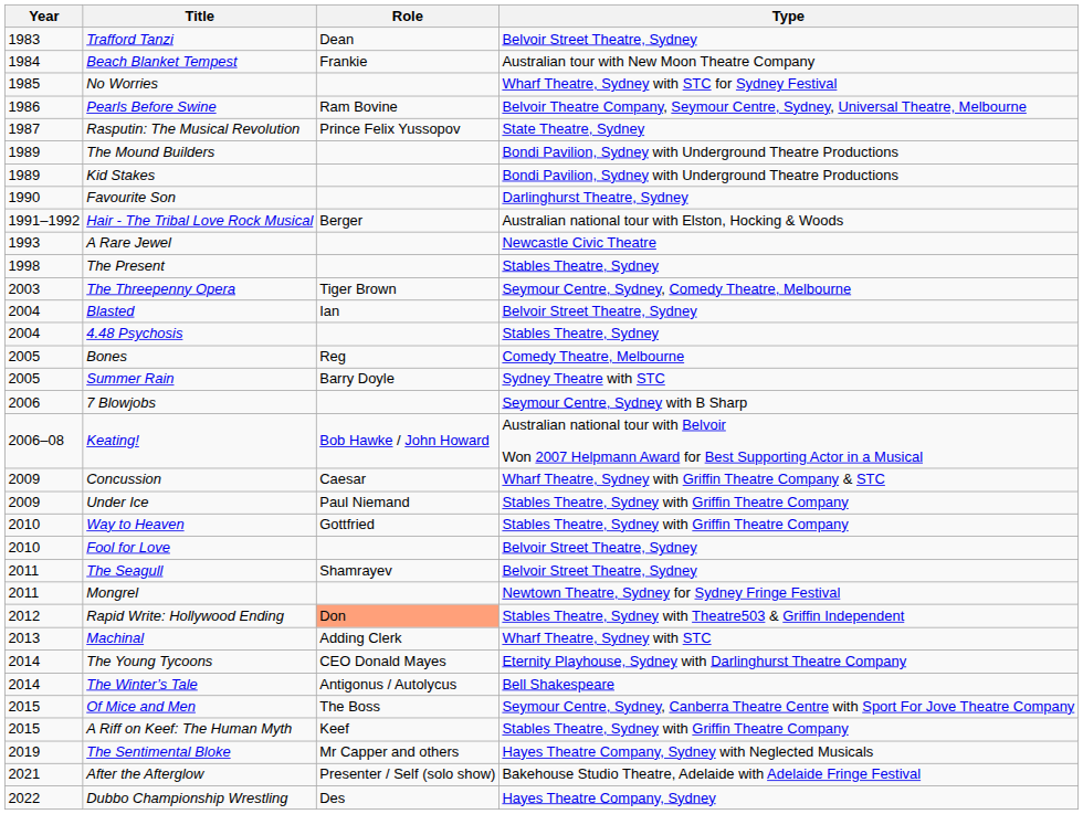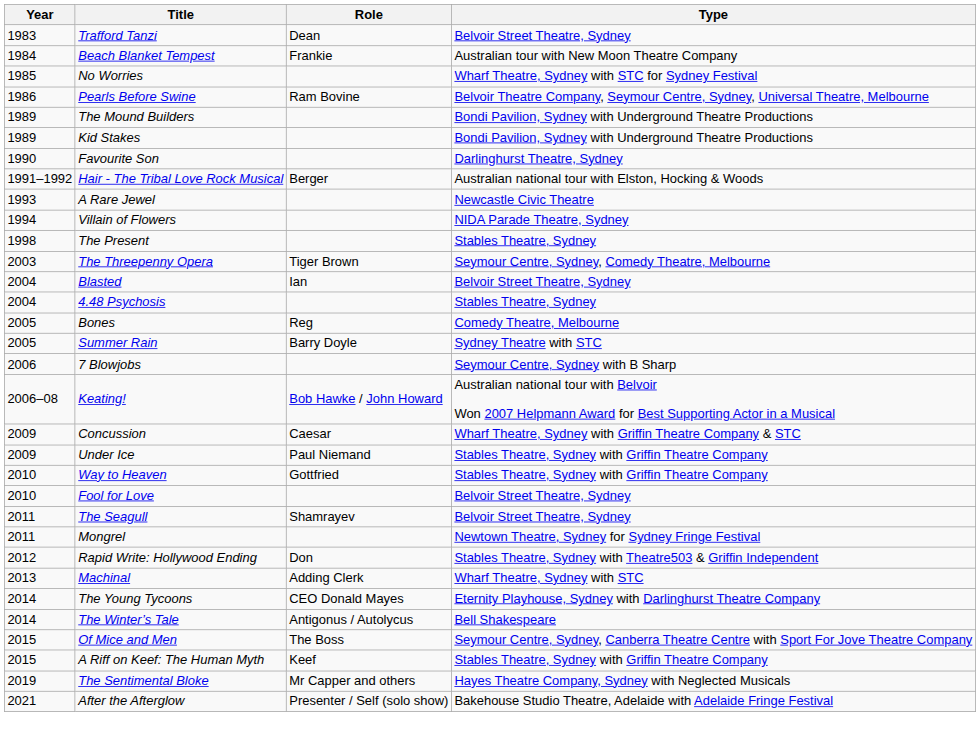 <table class="wikitable">
 <tr>
 <th>Year</th>
 <th>Title</th>
 <th>Role</th>
 <th>Type</th>
 </tr>
 <tr>
 <td>1983</td>
 <td><em><a href='#'>Trafford Tanzi</a></em></td>
 <td>Dean</td>
 <td><a href='#'>Belvoir Street Theatre, Sydney</a></td>
 </tr>
 <tr>
 <td>1984</td>
 <td><em><a href='#'>Beach Blanket Tempest</a></em></td>
 <td>Frankie</td>
 <td>Australian tour with New Moon Theatre Company</td>
 </tr>
 <tr>
 <td>1985</td>
 <td><em>No Worries</em></td>
 <td></td>
 <td><a href='#'>Wharf Theatre, Sydney</a> with <a href='#'>STC</a> for <a href='#'>Sydney Festival</a></td>
 </tr>
 <tr>
 <td>1986</td>
 <td><em><a href='#'>Pearls Before Swine</a></em></td>
 <td>Ram Bovine</td>
 <td><a href='#'>Belvoir Theatre Company</a>, <a href='#'>Seymour Centre, Sydney</a>, <a href='#'>Universal Theatre, Melbourne</a></td>
 </tr>
 <tr>
-<td>1987</td>
-<td><em>Rasputin: The Musical Revolution</em></td>
-<td>Prince Felix Yussopov</td>
-<td><a href='#'>State Theatre, Sydney</a></td>
-</tr>
-<tr>
 <td>1989</td>
 <td><em>The Mound Builders</em></td>
 <td></td>
 <td><a href='#'>Bondi Pavilion, Sydney</a> with Underground Theatre Productions</td>
 </tr>
 <tr>
 <td>1989</td>
 <td><em>Kid Stakes</em></td>
 <td></td>
 <td><a href='#'>Bondi Pavilion, Sydney</a> with Underground Theatre Productions</td>
 </tr>
 <tr>
 <td>1990</td>
 <td><em>Favourite Son</em></td>
 <td></td>
 <td><a href='#'>Darlinghurst Theatre, Sydney</a></td>
 </tr>
 <tr>
 <td>1991–1992</td>
 <td><em><a href='#'>Hair - The Tribal Love Rock Musical</a></em></td>
 <td>Berger</td>
 <td>Australian national tour with Elston, Hocking & Woods</td>
 </tr>
 <tr>
 <td>1993</td>
 <td><em>A Rare Jewel</em></td>
 <td></td>
 <td><a href='#'>Newcastle Civic Theatre</a></td>
+</tr>
+<tr>
+<td>1994</td>
+<td><em>Villain of Flowers</em></td>
+<td></td>
+<td><a href='#'>NIDA Parade Theatre, Sydney</a></td>
 </tr>
 <tr>
 <td>1998</td>
 <td><em>The Present</em></td>
 <td></td>
 <td><a href='#'>Stables Theatre, Sydney</a></td>
 </tr>
 <tr>
 <td>2003</td>
 <td><em><a href='#'>The Threepenny Opera</a></em></td>
 <td>Tiger Brown</td>
 <td><a href='#'>Seymour Centre, Sydney</a>, <a href='#'>Comedy Theatre, Melbourne</a></td>
 </tr>
 <tr>
 <td>2004</td>
 <td><em><a href='#'>Blasted</a></em></td>
 <td>Ian</td>
 <td><a href='#'>Belvoir Street Theatre, Sydney</a></td>
 </tr>
 <tr>
 <td>2004</td>
 <td><em><a href='#'>4.48 Psychosis</a></em></td>
 <td></td>
 <td><a href='#'>Stables Theatre, Sydney</a></td>
 </tr>
 <tr>
 <td>2005</td>
 <td><em>Bones</em></td>
 <td>Reg</td>
 <td><a href='#'>Comedy Theatre, Melbourne</a></td>
 </tr>
 <tr>
 <td>2005</td>
 <td><em><a href='#'>Summer Rain</a></em></td>
 <td>Barry Doyle</td>
 <td><a href='#'>Sydney Theatre</a> with <a href='#'>STC</a></td>
 </tr>
 <tr>
 <td>2006</td>
 <td><em>7 Blowjobs</em></td>
 <td></td>
 <td><a href='#'>Seymour Centre, Sydney</a> with B Sharp</td>
 </tr>
 <tr>
 <td>2006–08</td>
 <td><em><a href='#'>Keating!</a></em></td>
 <td><a href='#'>Bob Hawke</a> / <a href='#'>John Howard</a></td>
 <td>Australian national tour with <a href='#'>Belvoir</a><br><br>Won <a href='#'>2007 Helpmann Award</a> for <a href='#'>Best Supporting Actor in a Musical</a></td>
 </tr>
 <tr>
 <td>2009</td>
 <td><em>Concussion</em></td>
 <td>Caesar</td>
 <td><a href='#'>Wharf Theatre, Sydney</a> with <a href='#'>Griffin Theatre Company</a> & <a href='#'>STC</a></td>
 </tr>
 <tr>
 <td>2009</td>
 <td><em>Under Ice</em></td>
 <td>Paul Niemand</td>
 <td><a href='#'>Stables Theatre, Sydney</a> with <a href='#'>Griffin Theatre Company</a></td>
 </tr>
 <tr>
 <td>2010</td>
 <td><em><a href='#'>Way to Heaven</a></em></td>
 <td>Gottfried</td>
 <td><a href='#'>Stables Theatre, Sydney</a> with <a href='#'>Griffin Theatre Company</a></td>
 </tr>
 <tr>
 <td>2010</td>
 <td><em><a href='#'>Fool for Love</a></em></td>
 <td></td>
 <td><a href='#'>Belvoir Street Theatre, Sydney</a></td>
 </tr>
 <tr>
 <td>2011</td>
 <td><em><a href='#'>The Seagull</a></em></td>
 <td>Shamrayev</td>
 <td><a href='#'>Belvoir Street Theatre, Sydney</a></td>
 </tr>
 <tr>
 <td>2011</td>
 <td><em>Mongrel</em></td>
 <td></td>
 <td><a href='#'>Newtown Theatre, Sydney</a> for <a href='#'>Sydney Fringe Festival</a></td>
 </tr>
 <tr>
 <td>2012</td>
 <td><em>Rapid Write: Hollywood Ending</em></td>
-<td style="background: lightsalmon;">Don</td>
+<td>Don</td>
 <td><a href='#'>Stables Theatre, Sydney</a> with <a href='#'>Theatre503</a> & <a href='#'>Griffin Independent</a></td>
 </tr>
 <tr>
 <td>2013</td>
 <td><em><a href='#'>Machinal</a></em></td>
 <td>Adding Clerk</td>
 <td><a href='#'>Wharf Theatre, Sydney</a> with <a href='#'>STC</a></td>
 </tr>
 <tr>
 <td>2014</td>
 <td><em>The Young Tycoons</em></td>
 <td>CEO Donald Mayes</td>
 <td><a href='#'>Eternity Playhouse, Sydney</a> with <a href='#'>Darlinghurst Theatre Company</a></td>
 </tr>
 <tr>
 <td>2014</td>
 <td><em><a href='#'>The Winter’s Tale</a></em></td>
 <td>Antigonus / Autolycus</td>
 <td><a href='#'>Bell Shakespeare</a></td>
 </tr>
 <tr>
 <td>2015</td>
 <td><em><a href='#'>Of Mice and Men</a></em></td>
 <td>The Boss</td>
 <td><a href='#'>Seymour Centre, Sydney</a>, <a href='#'>Canberra Theatre Centre</a> with <a href='#'>Sport For Jove Theatre Company</a></td>
 </tr>
 <tr>
 <td>2015</td>
 <td><em>A Riff on Keef: The Human Myth</em></td>
 <td>Keef</td>
 <td><a href='#'>Stables Theatre, Sydney</a> with <a href='#'>Griffin Theatre Company</a></td>
 </tr>
 <tr>
 <td>2019</td>
 <td><em><a href='#'>The Sentimental Bloke</a></em></td>
 <td>Mr Capper and others</td>
 <td><a href='#'>Hayes Theatre Company, Sydney</a> with Neglected Musicals</td>
 </tr>
 <tr>
 <td>2021</td>
 <td><em>After the Afterglow</em></td>
 <td>Presenter / Self (solo show)</td>
 <td>Bakehouse Studio Theatre, Adelaide with <a href='#'>Adelaide Fringe Festival</a></td>
 </tr>
-<tr>
-<td>2022</td>
-<td><em>Dubbo Championship Wrestling</em></td>
-<td>Des</td>
-<td><a href='#'>Hayes Theatre Company, Sydney</a></td>
-</tr>
 </table>
